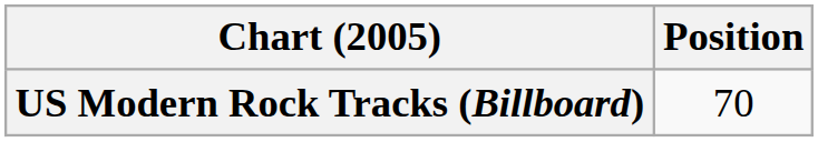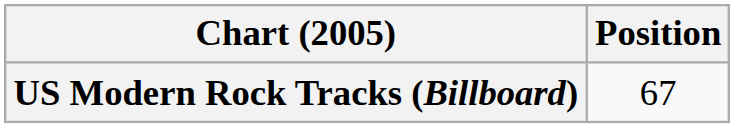 <table class="wikitable plainrowheaders" style="text-align:center">
 <tr>
 <th scope="col">Chart (2005)</th>
 <th scope="col">Position</th>
 </tr>
 <tr>
 <th scope="row">US Modern Rock Tracks (<em>Billboard</em>)</th>
-<td>70</td>
+<td>67</td>
 </tr>
 </table>
